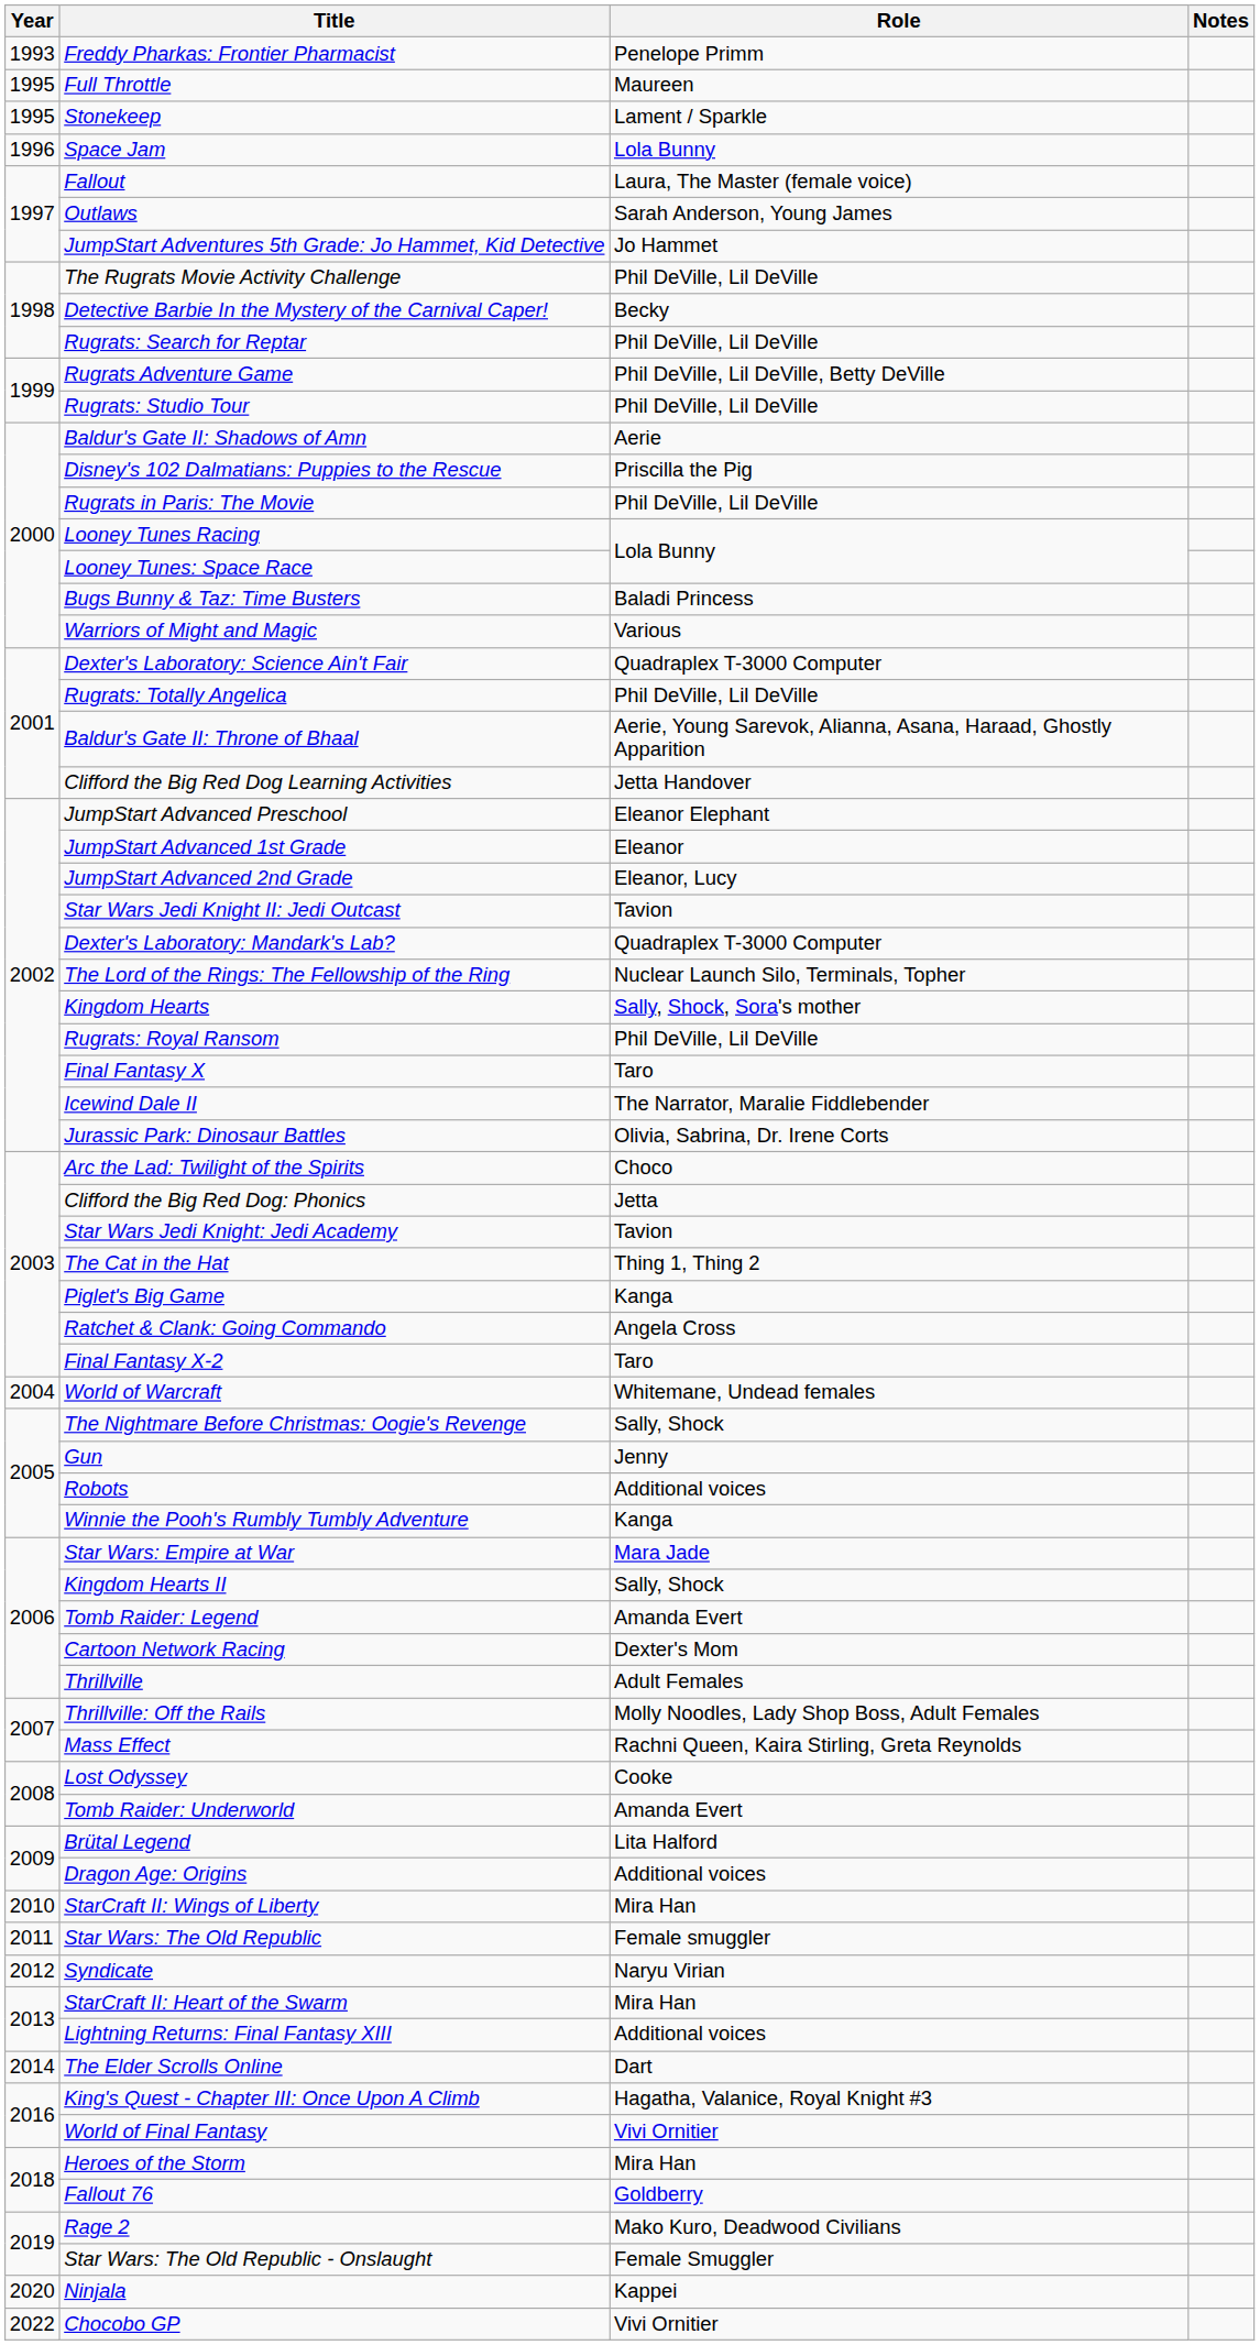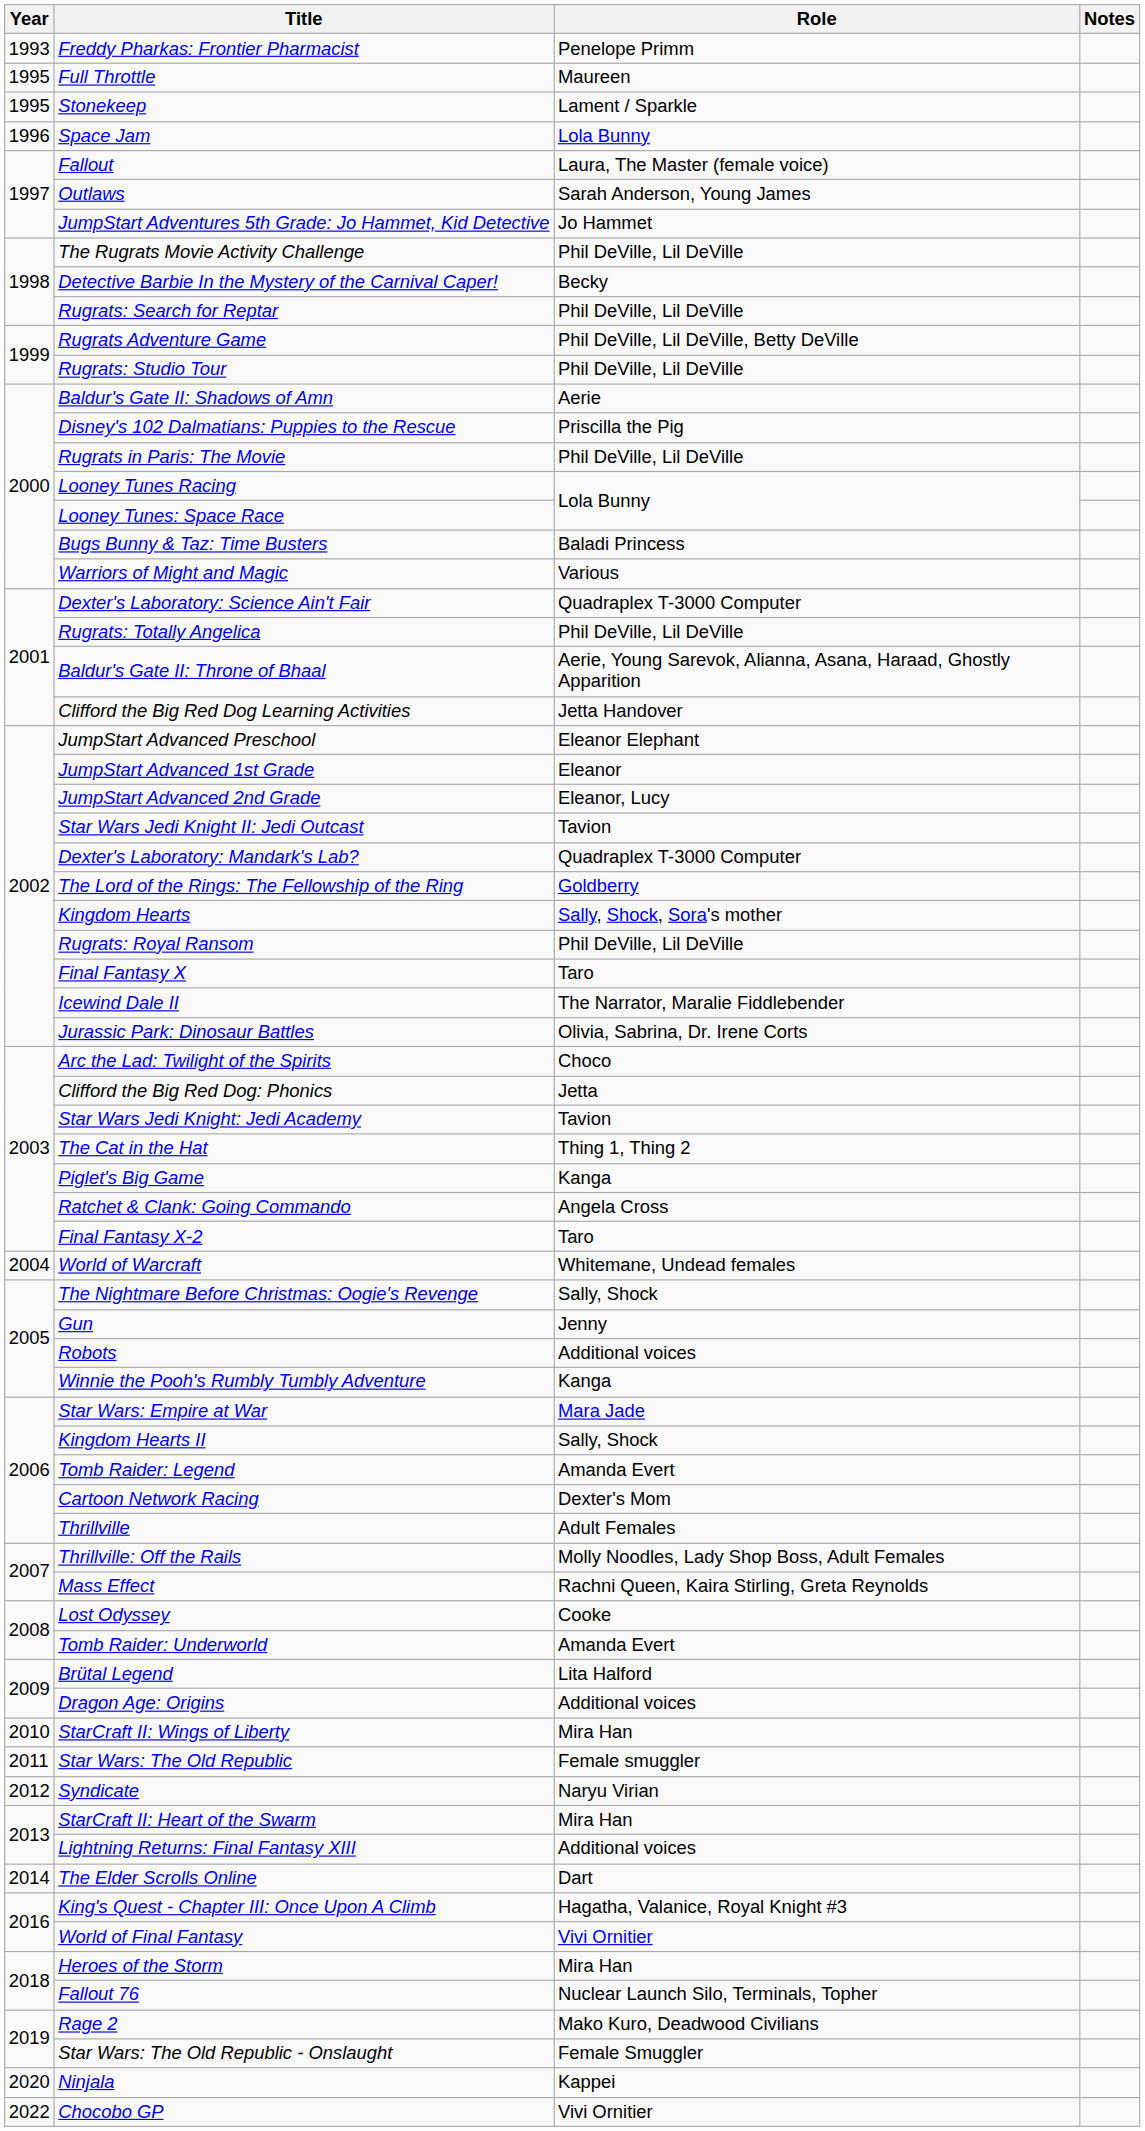 <table class="wikitable sortable">
 <tr>
 <th>Year</th>
 <th>Title</th>
 <th width="450">Role</th>
 <th>Notes</th>
 </tr>
 <tr>
 <td>1993</td>
 <td><em><a href='#'>Freddy Pharkas: Frontier Pharmacist</a></em></td>
 <td>Penelope Primm</td>
 <td></td>
 </tr>
 <tr>
 <td>1995</td>
 <td><em><a href='#'>Full Throttle</a></em></td>
 <td>Maureen</td>
 <td></td>
 </tr>
 <tr>
 <td>1995</td>
 <td><em><a href='#'>Stonekeep</a></em></td>
 <td>Lament / Sparkle</td>
 <td></td>
 </tr>
 <tr>
 <td>1996</td>
 <td><em><a href='#'>Space Jam</a></em></td>
 <td><a href='#'>Lola Bunny</a></td>
 <td></td>
 </tr>
 <tr>
 <td rowspan="3">1997</td>
 <td><em><a href='#'>Fallout</a></em></td>
 <td>Laura, The Master (female voice)</td>
 <td></td>
 </tr>
 <tr>
 <td><em><a href='#'>Outlaws</a></em></td>
 <td>Sarah Anderson, Young James</td>
 <td></td>
 </tr>
 <tr>
 <td><em><a href='#'>JumpStart Adventures 5th Grade: Jo Hammet, Kid Detective</a></em></td>
 <td>Jo Hammet</td>
 <td></td>
 </tr>
 <tr>
 <td rowspan="3">1998</td>
 <td><em>The Rugrats Movie Activity Challenge</em></td>
 <td>Phil DeVille, Lil DeVille</td>
 <td></td>
 </tr>
 <tr>
 <td><em><a href='#'>Detective Barbie In the Mystery of the Carnival Caper!</a></em></td>
 <td>Becky</td>
 <td></td>
 </tr>
 <tr>
 <td><em><a href='#'>Rugrats: Search for Reptar</a></em></td>
 <td>Phil DeVille, Lil DeVille</td>
 <td></td>
 </tr>
 <tr>
 <td rowspan="2">1999</td>
 <td><em><a href='#'>Rugrats Adventure Game</a></em></td>
 <td>Phil DeVille, Lil DeVille, Betty DeVille</td>
 <td></td>
 </tr>
 <tr>
 <td><em><a href='#'>Rugrats: Studio Tour</a></em></td>
 <td>Phil DeVille, Lil DeVille</td>
 <td></td>
 </tr>
 <tr>
 <td rowspan="7">2000</td>
 <td><em><a href='#'>Baldur's Gate II: Shadows of Amn</a></em></td>
 <td>Aerie</td>
 <td></td>
 </tr>
 <tr>
 <td><em><a href='#'>Disney's 102 Dalmatians: Puppies to the Rescue</a></em></td>
 <td>Priscilla the Pig</td>
 <td></td>
 </tr>
 <tr>
 <td><em><a href='#'>Rugrats in Paris: The Movie</a></em></td>
 <td>Phil DeVille, Lil DeVille</td>
 <td></td>
 </tr>
 <tr>
 <td><em><a href='#'>Looney Tunes Racing</a></em></td>
 <td rowspan="2">Lola Bunny</td>
 <td></td>
 </tr>
 <tr>
 <td><em><a href='#'>Looney Tunes: Space Race</a></em></td>
 <td></td>
 </tr>
 <tr>
 <td><em><a href='#'>Bugs Bunny & Taz: Time Busters</a></em></td>
 <td>Baladi Princess</td>
 <td></td>
 </tr>
 <tr>
 <td><em><a href='#'>Warriors of Might and Magic</a></em></td>
 <td>Various</td>
 <td></td>
 </tr>
 <tr>
 <td rowspan="4">2001</td>
 <td><em><a href='#'>Dexter's Laboratory: Science Ain't Fair</a></em></td>
 <td>Quadraplex T-3000 Computer</td>
 <td></td>
 </tr>
 <tr>
 <td><em><a href='#'>Rugrats: Totally Angelica</a></em></td>
 <td>Phil DeVille, Lil DeVille</td>
 <td></td>
 </tr>
 <tr>
 <td><em><a href='#'>Baldur's Gate II: Throne of Bhaal</a></em></td>
 <td>Aerie, Young Sarevok, Alianna, Asana, Haraad, Ghostly Apparition</td>
 <td></td>
 </tr>
 <tr>
 <td><em>Clifford the Big Red Dog Learning Activities</em></td>
 <td>Jetta Handover</td>
 <td></td>
 </tr>
 <tr>
 <td rowspan="11">2002</td>
 <td><em>JumpStart Advanced Preschool</em></td>
 <td>Eleanor Elephant</td>
 <td></td>
 </tr>
 <tr>
 <td><em><a href='#'>JumpStart Advanced 1st Grade</a></em></td>
 <td>Eleanor</td>
 <td></td>
 </tr>
 <tr>
 <td><em><a href='#'>JumpStart Advanced 2nd Grade</a></em></td>
 <td>Eleanor, Lucy</td>
 <td></td>
 </tr>
 <tr>
 <td><em><a href='#'>Star Wars Jedi Knight II: Jedi Outcast</a></em></td>
 <td>Tavion</td>
 <td></td>
 </tr>
 <tr>
 <td><em><a href='#'>Dexter's Laboratory: Mandark's Lab?</a></em></td>
 <td>Quadraplex T-3000 Computer</td>
 <td></td>
 </tr>
 <tr>
 <td><em><a href='#'>The Lord of the Rings: The Fellowship of the Ring</a></em></td>
-<td>Nuclear Launch Silo, Terminals, Topher</td>
+<td><a href='#'>Goldberry</a></td>
 <td></td>
 </tr>
 <tr>
 <td><em><a href='#'>Kingdom Hearts</a></em></td>
 <td><a href='#'>Sally</a>, <a href='#'>Shock</a>, <a href='#'>Sora</a>'s mother</td>
 <td></td>
 </tr>
 <tr>
 <td><em><a href='#'>Rugrats: Royal Ransom</a></em></td>
 <td>Phil DeVille, Lil DeVille</td>
 <td></td>
 </tr>
 <tr>
 <td><em><a href='#'>Final Fantasy X</a></em></td>
 <td>Taro</td>
 <td></td>
 </tr>
 <tr>
 <td><em><a href='#'>Icewind Dale II</a></em></td>
 <td>The Narrator, Maralie Fiddlebender</td>
 <td></td>
 </tr>
 <tr>
 <td><em><a href='#'>Jurassic Park: Dinosaur Battles</a></em></td>
 <td>Olivia, Sabrina, Dr. Irene Corts</td>
 <td></td>
 </tr>
 <tr>
 <td rowspan="7">2003</td>
 <td><em><a href='#'>Arc the Lad: Twilight of the Spirits</a></em></td>
 <td>Choco</td>
 <td></td>
 </tr>
 <tr>
 <td><em>Clifford the Big Red Dog: Phonics</em></td>
 <td>Jetta</td>
 <td></td>
 </tr>
 <tr>
 <td><em><a href='#'>Star Wars Jedi Knight: Jedi Academy</a></em></td>
 <td>Tavion</td>
 <td></td>
 </tr>
 <tr>
 <td><em><a href='#'>The Cat in the Hat</a></em></td>
 <td>Thing 1, Thing 2</td>
 <td></td>
 </tr>
 <tr>
 <td><em><a href='#'>Piglet's Big Game</a></em></td>
 <td>Kanga</td>
 <td></td>
 </tr>
 <tr>
 <td><em><a href='#'>Ratchet & Clank: Going Commando</a></em></td>
 <td>Angela Cross</td>
 <td></td>
 </tr>
 <tr>
 <td><em><a href='#'>Final Fantasy X-2</a></em></td>
 <td>Taro</td>
 <td></td>
 </tr>
 <tr>
 <td>2004</td>
 <td><em><a href='#'>World of Warcraft</a></em></td>
 <td>Whitemane, Undead females</td>
 <td></td>
 </tr>
 <tr>
 <td rowspan="4">2005</td>
 <td><em><a href='#'>The Nightmare Before Christmas: Oogie's Revenge</a></em></td>
 <td>Sally, Shock</td>
 <td></td>
 </tr>
 <tr>
 <td><em><a href='#'>Gun</a></em></td>
 <td>Jenny</td>
 <td></td>
 </tr>
 <tr>
 <td><em><a href='#'>Robots</a></em></td>
 <td>Additional voices</td>
 <td></td>
 </tr>
 <tr>
 <td><em><a href='#'>Winnie the Pooh's Rumbly Tumbly Adventure</a></em></td>
 <td>Kanga</td>
 <td></td>
 </tr>
 <tr>
 <td rowspan="5">2006</td>
 <td><em><a href='#'>Star Wars: Empire at War</a></em></td>
 <td><a href='#'>Mara Jade</a></td>
 <td></td>
 </tr>
 <tr>
 <td><em><a href='#'>Kingdom Hearts II</a></em></td>
 <td>Sally, Shock</td>
 <td></td>
 </tr>
 <tr>
 <td><em><a href='#'>Tomb Raider: Legend</a></em></td>
 <td>Amanda Evert</td>
 <td></td>
 </tr>
 <tr>
 <td><em><a href='#'>Cartoon Network Racing</a></em></td>
 <td>Dexter's Mom</td>
 <td></td>
 </tr>
 <tr>
 <td><em><a href='#'>Thrillville</a></em></td>
 <td>Adult Females</td>
 <td></td>
 </tr>
 <tr>
 <td rowspan="2">2007</td>
 <td><em><a href='#'>Thrillville: Off the Rails</a></em></td>
 <td>Molly Noodles, Lady Shop Boss, Adult Females</td>
 <td></td>
 </tr>
 <tr>
 <td><em><a href='#'>Mass Effect</a></em></td>
 <td>Rachni Queen, Kaira Stirling, Greta Reynolds</td>
 <td></td>
 </tr>
 <tr>
 <td rowspan="2">2008</td>
 <td><em><a href='#'>Lost Odyssey</a></em></td>
 <td>Cooke</td>
 <td></td>
 </tr>
 <tr>
 <td><em><a href='#'>Tomb Raider: Underworld</a></em></td>
 <td>Amanda Evert</td>
 <td></td>
 </tr>
 <tr>
 <td rowspan="2">2009</td>
 <td><em><a href='#'>Brütal Legend</a></em></td>
 <td>Lita Halford</td>
 <td></td>
 </tr>
 <tr>
 <td><em><a href='#'>Dragon Age: Origins</a></em></td>
 <td>Additional voices</td>
 <td></td>
 </tr>
 <tr>
 <td>2010</td>
 <td><em><a href='#'>StarCraft II: Wings of Liberty</a></em></td>
 <td>Mira Han</td>
 <td></td>
 </tr>
 <tr>
 <td>2011</td>
 <td><em><a href='#'>Star Wars: The Old Republic</a></em></td>
 <td>Female smuggler</td>
 <td></td>
 </tr>
 <tr>
 <td>2012</td>
 <td><em><a href='#'>Syndicate</a></em></td>
 <td>Naryu Virian</td>
 <td></td>
 </tr>
 <tr>
 <td rowspan="2">2013</td>
 <td><em><a href='#'>StarCraft II: Heart of the Swarm</a></em></td>
 <td>Mira Han</td>
 <td></td>
 </tr>
 <tr>
 <td><em><a href='#'>Lightning Returns: Final Fantasy XIII</a></em></td>
 <td>Additional voices</td>
 <td></td>
 </tr>
 <tr>
 <td>2014</td>
 <td><em><a href='#'>The Elder Scrolls Online</a></em></td>
 <td>Dart</td>
 <td></td>
 </tr>
 <tr>
 <td rowspan="2">2016</td>
 <td><em><a href='#'>King's Quest - Chapter III: Once Upon A Climb</a></em></td>
 <td>Hagatha, Valanice, Royal Knight #3</td>
 <td></td>
 </tr>
 <tr>
 <td><em><a href='#'>World of Final Fantasy</a></em></td>
 <td><a href='#'>Vivi Ornitier</a></td>
 <td></td>
 </tr>
 <tr>
 <td rowspan="2">2018</td>
 <td><em><a href='#'>Heroes of the Storm</a></em></td>
 <td>Mira Han</td>
 <td></td>
 </tr>
 <tr>
 <td><em><a href='#'>Fallout 76</a></em></td>
-<td><a href='#'>Goldberry</a></td>
+<td>Nuclear Launch Silo, Terminals, Topher</td>
 <td></td>
 </tr>
 <tr>
 <td rowspan="2">2019</td>
 <td><em><a href='#'>Rage 2</a></em></td>
 <td>Mako Kuro, Deadwood Civilians</td>
 <td></td>
 </tr>
 <tr>
 <td><em>Star Wars: The Old Republic - Onslaught</em></td>
 <td>Female Smuggler</td>
 <td></td>
 </tr>
 <tr>
 <td>2020</td>
 <td><em><a href='#'>Ninjala</a></em></td>
 <td>Kappei</td>
 <td></td>
 </tr>
 <tr>
 <td>2022</td>
 <td><em><a href='#'>Chocobo GP</a></em></td>
 <td>Vivi Ornitier</td>
 <td></td>
 </tr>
 </table>
